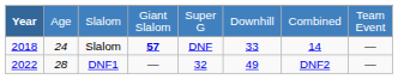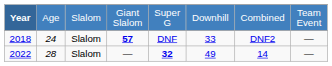 <table class="wikitable" style="font-size:95%; text-align:center; border:grey solid 1px; border-collapse:collapse;" width="40%">
 <tr style="background-color:#369; color:white;">
 <td rowspan="2" colspan="1" width="4%"><strong>Year</strong></td>
 </tr>
 <tr style="background-color:#4180be; color:white;">
 <td width="5%">Age</td>
 <td width="5%">Slalom</td>
 <td width="5%">Giant<br>Slalom</td>
 <td width="5%">Super G</td>
 <td width="5%">Downhill</td>
 <td width="5%">Combined</td>
 <td width="5%">Team Event</td>
 </tr>
 <tr style="background-color:#8CB2D8; color:white;">
 </tr>
 <tr>
 <td><a href='#'>2018</a></td>
 <td><em>24</em></td>
 <td width="5%">Slalom</td>
 <td><strong><a href='#'>57</a></strong></td>
 <td><a href='#'>DNF</a></td>
 <td><a href='#'> 33</a></td>
-<td><a href='#'>14</a></td>
+<td><a href='#'>DNF2</a></td>
 <td>—</td>
 </tr>
 <tr>
 <td><a href='#'>2022</a></td>
 <td><em>28</em></td>
-<td><a href='#'>DNF1</a></td>
+<td width="5%">Slalom</td>
 <td>—</td>
-<td><a href='#'>32</a></td>
+<td><strong><a href='#'>32</a></strong></td>
 <td><a href='#'>49</a></td>
-<td><a href='#'>DNF2</a></td>
+<td><a href='#'>14</a></td>
 <td>—</td>
 </tr>
 </table>
